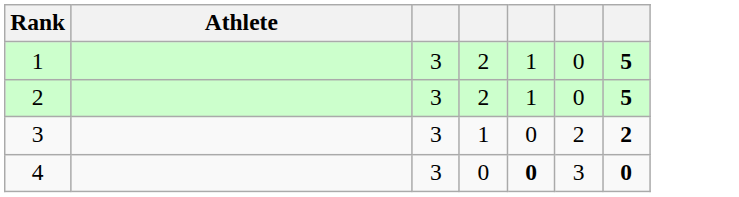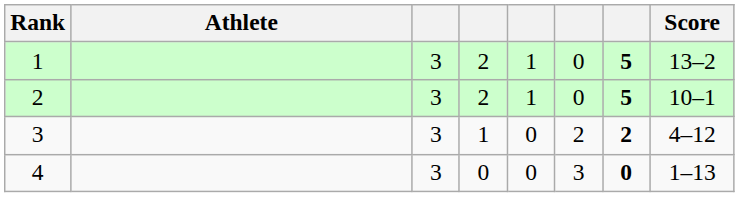 <table class="wikitable" style="text-align: center;">
 <tr>
 <th width=25>Rank</th>
 <th width=225>Athlete</th>
 <th width=25></th>
 <th width=25></th>
 <th width=25></th>
 <th width=25></th>
 <th width=25></th>
+<th width=50>Score</th>
 </tr>
 <tr bgcolor=ccffcc>
 <td>1</td>
 <td align=left></td>
 <td>3</td>
 <td>2</td>
 <td>1</td>
 <td>0</td>
 <td><strong>5</strong></td>
+<td>13–2</td>
 </tr>
 <tr bgcolor=ccffcc>
 <td>2</td>
 <td align=left></td>
 <td>3</td>
 <td>2</td>
 <td>1</td>
 <td>0</td>
 <td><strong>5</strong></td>
+<td>10–1</td>
 </tr>
 <tr>
 <td>3</td>
 <td align=left></td>
 <td>3</td>
 <td>1</td>
 <td>0</td>
 <td>2</td>
 <td><strong>2</strong></td>
+<td>4–12</td>
 </tr>
 <tr>
 <td>4</td>
 <td align=left></td>
 <td>3</td>
 <td>0</td>
-<td><strong>0</strong></td>
+<td>0</td>
 <td>3</td>
 <td><strong>0</strong></td>
+<td>1–13</td>
 </tr>
 </table>
